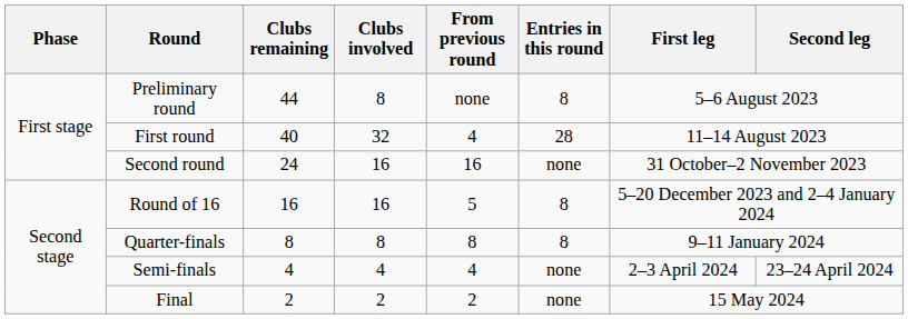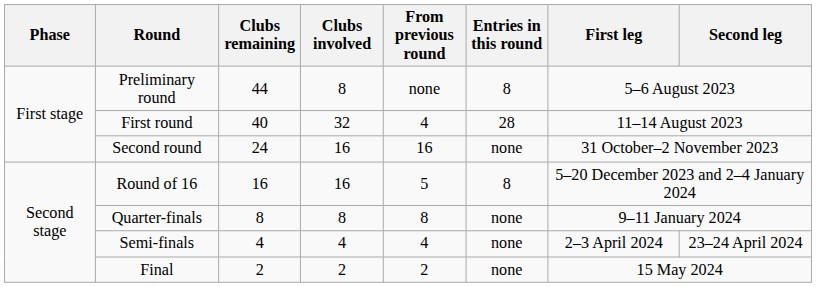 <table class="wikitable" style="text-align: center; font-size: 100%; width: 800px;">
 <tr>
 <th width=11%>Phase</th>
 <th width=15%>Round</th>
 <th width=10%>Clubs remaining</th>
 <th width=10%>Clubs involved</th>
 <th width=10%>From previous round</th>
 <th width=10%>Entries in this round</th>
 <th width=16%>First leg</th>
 <th width=16%>Second leg</th>
 </tr>
 <tr>
 <td rowspan=3 align=center>First stage</td>
 <td align="center">Preliminary round</td>
 <td align=center>44</td>
 <td align=center>8</td>
 <td align=center>none</td>
 <td align=center>8</td>
 <td colspan=2 align=center>5–6 August 2023</td>
 </tr>
 <tr>
 <td align=center>First round</td>
 <td align=center>40</td>
 <td align=center>32</td>
 <td align=center>4</td>
 <td align=center>28</td>
 <td colspan=2 align=center>11–14 August 2023</td>
 </tr>
 <tr>
 <td align=center>Second round</td>
 <td align=center>24</td>
 <td align=center>16</td>
 <td align=center>16</td>
 <td align=center>none</td>
 <td colspan=2 align=center>31 October–2 November 2023</td>
 </tr>
 <tr>
 <td rowspan=4 align=center>Second stage</td>
 <td align=center>Round of 16</td>
 <td align=center>16</td>
 <td align=center>16</td>
 <td align=center>5</td>
 <td align=center>8</td>
 <td colspan=2 align=center>5–20 December 2023 and 2–4 January 2024</td>
 </tr>
 <tr>
 <td align=center>Quarter-finals</td>
 <td align=center>8</td>
 <td align=center>8</td>
 <td align=center>8</td>
-<td align=center>8</td>
+<td align=center>none</td>
 <td colspan=2 align=center>9–11 January 2024</td>
 </tr>
 <tr>
 <td align=center>Semi-finals</td>
 <td align=center>4</td>
 <td align=center>4</td>
 <td align=center>4</td>
 <td align=center>none</td>
 <td align=center>2–3 April 2024</td>
 <td align=center>23–24 April 2024</td>
 </tr>
 <tr>
 <td align=center>Final</td>
 <td align=center>2</td>
 <td align=center>2</td>
 <td align=center>2</td>
 <td align=center>none</td>
 <td colspan=2 align=center>15 May 2024</td>
 </tr>
 </table>
